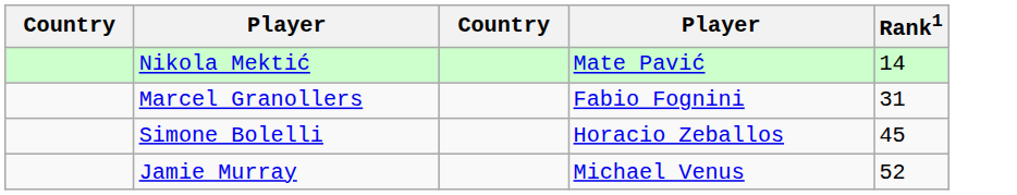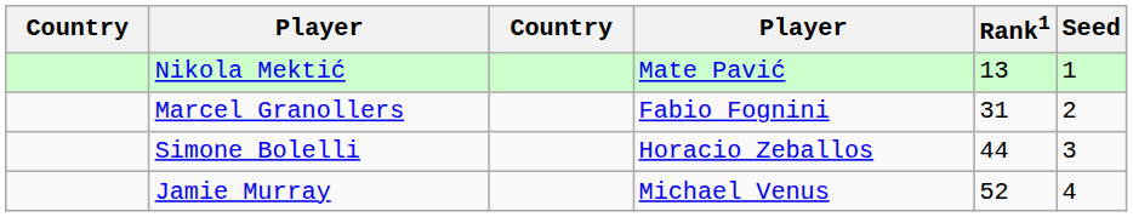 <table class="sortable wikitable">
 <tr>
 <th width="70">Country</th>
 <th width="175">Player</th>
 <th width="70">Country</th>
 <th width="175">Player</th>
 <th>Rank<sup>1</sup></th>
+<th>Seed</th>
 </tr>
 <tr bgcolor=#cfc>
 <td></td>
 <td><a href='#'>Nikola Mektić</a></td>
 <td></td>
 <td><a href='#'>Mate Pavić</a></td>
-<td>14</td>
+<td>13</td>
+<td>1</td>
 </tr>
 <tr>
 <td></td>
 <td><a href='#'>Marcel Granollers</a></td>
 <td></td>
 <td><a href='#'>Fabio Fognini</a></td>
 <td>31</td>
+<td>2</td>
 </tr>
 <tr>
 <td></td>
 <td><a href='#'>Simone Bolelli</a></td>
 <td></td>
 <td><a href='#'>Horacio Zeballos</a></td>
-<td>45</td>
+<td>44</td>
+<td>3</td>
 </tr>
 <tr>
 <td></td>
 <td><a href='#'>Jamie Murray</a></td>
 <td></td>
 <td><a href='#'>Michael Venus</a></td>
 <td>52</td>
+<td>4</td>
 </tr>
 </table>
